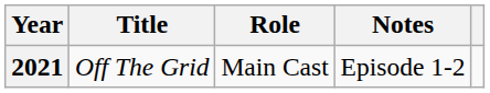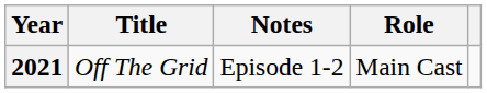 <table class="wikitable plainrowheaders">
 <tr>
 <th scope="col">Year</th>
 <th scope="col">Title</th>
+<th scope="col">Notes</th>
 <th scope="col">Role</th>
-<th scope="col">Notes</th>
 <th scope="col" class="unsortable"></th>
 </tr>
 <tr>
 <th scope="row">2021</th>
 <td><em>Off The Grid</em></td>
+<td>Episode 1-2</td>
 <td>Main Cast</td>
-<td>Episode 1-2</td>
 <td style="text-align:center"></td>
 </tr>
 </table>
